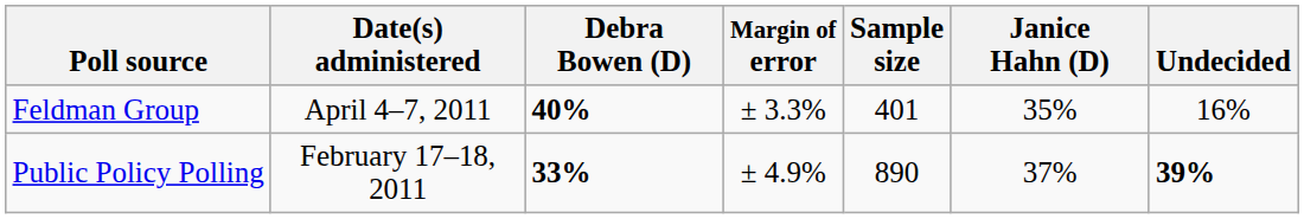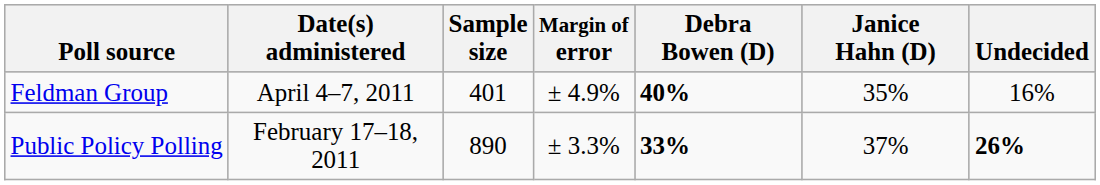 <table class="wikitable">
 <tr valign= bottom>
 <th>Poll source</th>
 <th style="width:130px;">Date(s)<br>administered</th>
+<th class=small>Sample<br>size</th>
+<th><small>Margin of</small><br>error</th>
 <th style="width:100px;">Debra<br>Bowen (D)</th>
-<th><small>Margin of</small><br>error</th>
-<th class=small>Sample<br>size</th>
 <th style="width:100px;">Janice<br>Hahn (D)</th>
 <th>Undecided</th>
 </tr>
 <tr>
 <td><a href='#'>Feldman Group</a></td>
 <td align=center>April 4–7, 2011</td>
+<td align=center>401</td>
+<td align=center>± 4.9%</td>
 <td><strong>40%</strong></td>
-<td align=center>± 3.3%</td>
-<td align=center>401</td>
 <td align=center>35%</td>
 <td align=center>16%</td>
 </tr>
 <tr>
 <td><a href='#'>Public Policy Polling</a> </td>
 <td align=center>February 17–18, 2011</td>
+<td align=center>890</td>
+<td align=center>± 3.3%</td>
 <td><strong>33%</strong></td>
-<td align=center>± 4.9%</td>
-<td align=center>890</td>
 <td align=center>37%</td>
-<td><strong>39%</strong></td>
+<td><strong>26%</strong></td>
 </tr>
 </table>
